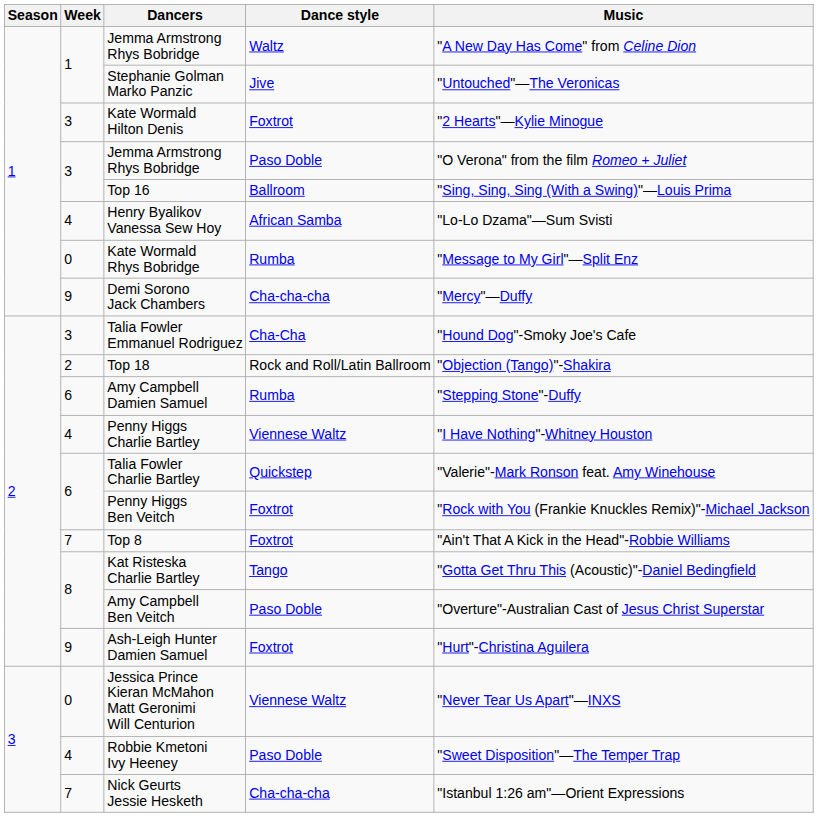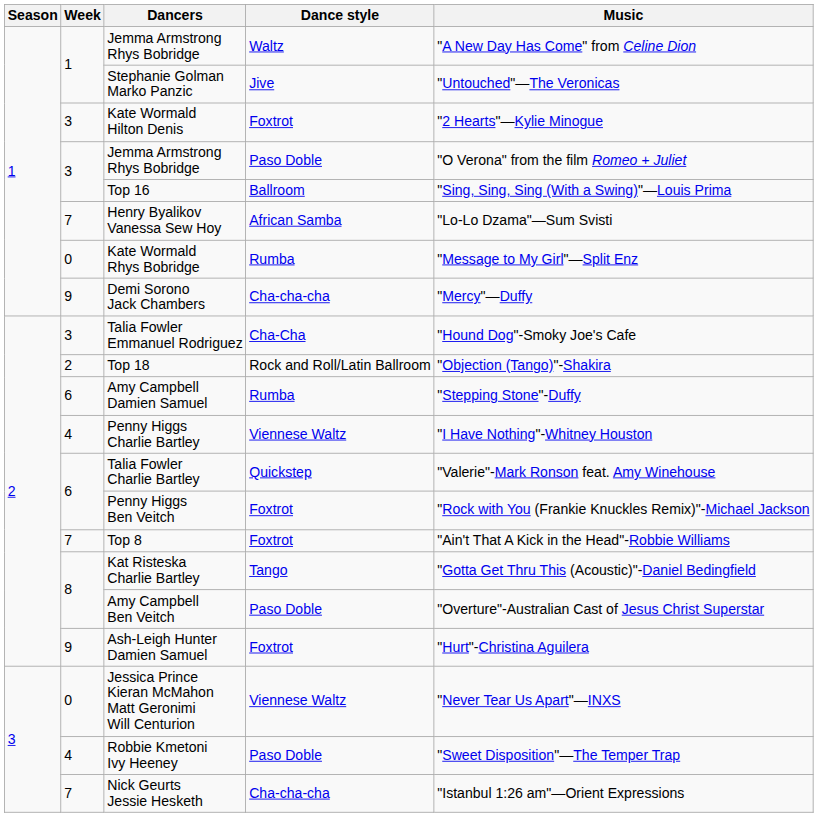 <table class="wikitable">
 <tr>
 <th>Season</th>
 <th>Week</th>
 <th>Dancers</th>
 <th>Dance style</th>
 <th>Music</th>
 </tr>
 <tr>
 <td rowspan="8"><a href='#'>1</a></td>
 <td rowspan="2">1</td>
 <td>Jemma Armstrong<br>Rhys Bobridge</td>
 <td><a href='#'>Waltz</a></td>
 <td>"<a href='#'>A New Day Has Come</a>" from <em><a href='#'>Celine Dion</a></em></td>
 </tr>
 <tr>
 <td>Stephanie Golman<br>Marko Panzic</td>
 <td><a href='#'>Jive</a></td>
 <td>"<a href='#'>Untouched</a>"—<a href='#'>The Veronicas</a></td>
 </tr>
 <tr>
 <td>3</td>
 <td>Kate Wormald<br>Hilton Denis</td>
 <td><a href='#'>Foxtrot</a></td>
 <td>"<a href='#'>2 Hearts</a>"—<a href='#'>Kylie Minogue</a></td>
 </tr>
 <tr>
 <td rowspan="2">3</td>
 <td>Jemma Armstrong<br>Rhys Bobridge</td>
 <td><a href='#'>Paso Doble</a></td>
 <td>"O Verona" from the film <em><a href='#'>Romeo + Juliet</a></em></td>
 </tr>
 <tr>
 <td>Top 16</td>
 <td><a href='#'>Ballroom</a></td>
 <td>"<a href='#'>Sing, Sing, Sing (With a Swing)</a>"—<a href='#'>Louis Prima</a></td>
 </tr>
 <tr>
-<td>4</td>
+<td>7</td>
 <td>Henry Byalikov <br>Vanessa Sew Hoy</td>
 <td><a href='#'>African Samba</a></td>
 <td>"Lo-Lo Dzama"—Sum Svisti</td>
 </tr>
 <tr>
 <td>0</td>
 <td>Kate Wormald<br>Rhys Bobridge</td>
 <td><a href='#'>Rumba</a></td>
 <td>"<a href='#'>Message to My Girl</a>"—<a href='#'>Split Enz</a></td>
 </tr>
 <tr>
 <td>9</td>
 <td>Demi Sorono<br>Jack Chambers</td>
 <td><a href='#'>Cha-cha-cha</a></td>
 <td>"<a href='#'>Mercy</a>"—<a href='#'>Duffy</a></td>
 </tr>
 <tr>
 <td rowspan="10"><a href='#'>2</a></td>
 <td>3</td>
 <td>Talia Fowler<br>Emmanuel Rodriguez</td>
 <td><a href='#'>Cha-Cha</a></td>
 <td>"<a href='#'>Hound Dog</a>"-Smoky Joe's Cafe</td>
 </tr>
 <tr>
 <td>2</td>
 <td>Top 18</td>
 <td>Rock and Roll/Latin Ballroom</td>
 <td>"<a href='#'>Objection (Tango)</a>"-<a href='#'>Shakira</a></td>
 </tr>
 <tr>
 <td>6</td>
 <td>Amy Campbell<br>Damien Samuel</td>
 <td><a href='#'>Rumba</a></td>
 <td>"<a href='#'>Stepping Stone</a>"-<a href='#'>Duffy</a></td>
 </tr>
 <tr>
 <td>4</td>
 <td>Penny Higgs<br>Charlie Bartley</td>
 <td><a href='#'>Viennese Waltz</a></td>
 <td>"<a href='#'>I Have Nothing</a>"-<a href='#'>Whitney Houston</a></td>
 </tr>
 <tr>
 <td rowspan="2">6</td>
 <td>Talia Fowler<br>Charlie Bartley</td>
 <td><a href='#'>Quickstep</a></td>
 <td>"Valerie"-<a href='#'>Mark Ronson</a> feat. <a href='#'>Amy Winehouse</a></td>
 </tr>
 <tr>
 <td>Penny Higgs<br> Ben Veitch</td>
 <td><a href='#'>Foxtrot</a></td>
 <td>"<a href='#'>Rock with You</a> (Frankie Knuckles Remix)"-<a href='#'>Michael Jackson</a></td>
 </tr>
 <tr>
 <td>7</td>
 <td>Top 8</td>
 <td><a href='#'>Foxtrot</a></td>
 <td>"Ain't That A Kick in the Head"-<a href='#'>Robbie Williams</a></td>
 </tr>
 <tr>
 <td rowspan="2">8</td>
 <td>Kat Risteska<br>Charlie Bartley</td>
 <td><a href='#'>Tango</a></td>
 <td>"<a href='#'>Gotta Get Thru This</a> (Acoustic)"-<a href='#'>Daniel Bedingfield</a></td>
 </tr>
 <tr>
 <td>Amy Campbell<br> Ben Veitch</td>
 <td><a href='#'>Paso Doble</a></td>
 <td>"Overture"-Australian Cast of <a href='#'>Jesus Christ Superstar</a></td>
 </tr>
 <tr>
 <td>9</td>
 <td>Ash-Leigh Hunter<br>Damien Samuel</td>
 <td><a href='#'>Foxtrot</a></td>
 <td>"<a href='#'>Hurt</a>"-<a href='#'>Christina Aguilera</a></td>
 </tr>
 <tr>
 <td rowspan="3"><a href='#'>3</a></td>
 <td>0</td>
 <td>Jessica Prince<br>Kieran McMahon<br>Matt Geronimi<br>Will Centurion</td>
 <td><a href='#'>Viennese Waltz</a></td>
 <td>"<a href='#'>Never Tear Us Apart</a>"—<a href='#'>INXS</a></td>
 </tr>
 <tr>
 <td>4</td>
 <td>Robbie Kmetoni<br>Ivy Heeney</td>
 <td><a href='#'>Paso Doble</a></td>
 <td>"<a href='#'>Sweet Disposition</a>"—<a href='#'>The Temper Trap</a></td>
 </tr>
 <tr>
 <td>7</td>
 <td>Nick Geurts<br>Jessie Hesketh</td>
 <td><a href='#'>Cha-cha-cha</a></td>
 <td>"Istanbul 1:26 am"—Orient Expressions</td>
 </tr>
 </table>
